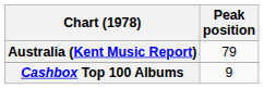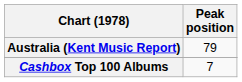 <table class="wikitable sortable plainrowheaders">
 <tr>
 <th>Chart (1978)</th>
 <th>Peak<br>position</th>
 </tr>
 <tr>
 <th scope="row">Australia (<a href='#'>Kent Music Report</a>)</th>
 <td align="center">79</td>
 </tr>
 <tr>
 </tr>
 <tr>
 </tr>
 <tr>
 <th scope="row"><em><a href='#'>Cashbox</a></em> Top 100 Albums</th>
-<td align="center">9</td>
+<td align="center">7</td>
 </tr>
 </table>
